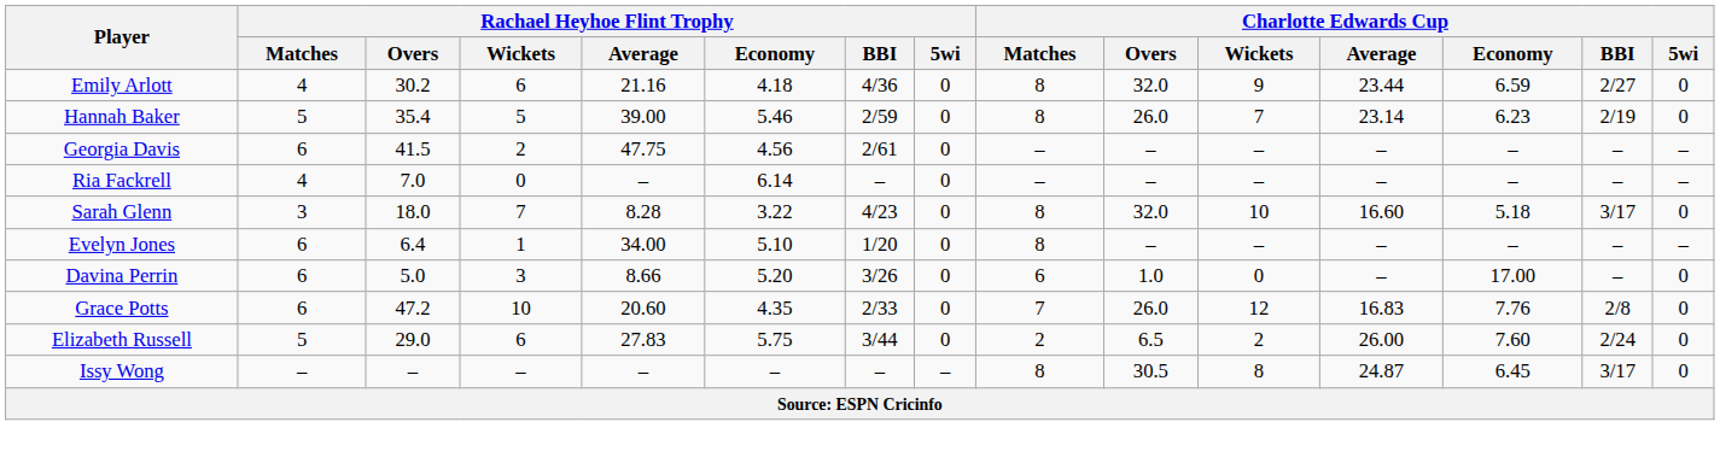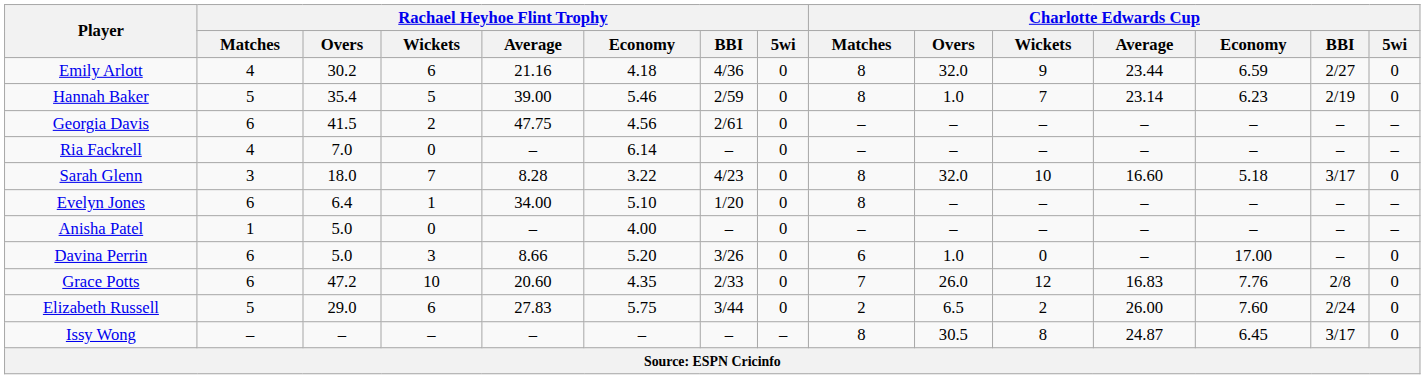 <table class="wikitable" style="text-align:center; width:86%;">
 <tr>
 <th rowspan=2>Player</th>
 <th colspan=7><a href='#'>Rachael Heyhoe Flint Trophy</a></th>
 <th colspan=7><a href='#'>Charlotte Edwards Cup</a></th>
 </tr>
 <tr>
 <th>Matches</th>
 <th>Overs</th>
 <th>Wickets</th>
 <th>Average</th>
 <th>Economy</th>
 <th>BBI</th>
 <th>5wi</th>
 <th>Matches</th>
 <th>Overs</th>
 <th>Wickets</th>
 <th>Average</th>
 <th>Economy</th>
 <th>BBI</th>
 <th>5wi</th>
 </tr>
 <tr>
 <td><a href='#'>Emily Arlott</a></td>
 <td>4</td>
 <td>30.2</td>
 <td>6</td>
 <td>21.16</td>
 <td>4.18</td>
 <td>4/36</td>
 <td>0</td>
 <td>8</td>
 <td>32.0</td>
 <td>9</td>
 <td>23.44</td>
 <td>6.59</td>
 <td>2/27</td>
 <td>0</td>
 </tr>
 <tr>
 <td><a href='#'>Hannah Baker</a></td>
 <td>5</td>
 <td>35.4</td>
 <td>5</td>
 <td>39.00</td>
 <td>5.46</td>
 <td>2/59</td>
 <td>0</td>
 <td>8</td>
-<td>26.0</td>
+<td>1.0</td>
 <td>7</td>
 <td>23.14</td>
 <td>6.23</td>
 <td>2/19</td>
 <td>0</td>
 </tr>
 <tr>
 <td><a href='#'>Georgia Davis</a></td>
 <td>6</td>
 <td>41.5</td>
 <td>2</td>
 <td>47.75</td>
 <td>4.56</td>
 <td>2/61</td>
 <td>0</td>
 <td>–</td>
 <td>–</td>
 <td>–</td>
 <td>–</td>
 <td>–</td>
 <td>–</td>
 <td>–</td>
 </tr>
 <tr>
 <td><a href='#'>Ria Fackrell</a></td>
 <td>4</td>
 <td>7.0</td>
 <td>0</td>
 <td>–</td>
 <td>6.14</td>
 <td>–</td>
 <td>0</td>
 <td>–</td>
 <td>–</td>
 <td>–</td>
 <td>–</td>
 <td>–</td>
 <td>–</td>
 <td>–</td>
 </tr>
 <tr>
 <td><a href='#'>Sarah Glenn</a></td>
 <td>3</td>
 <td>18.0</td>
 <td>7</td>
 <td>8.28</td>
 <td>3.22</td>
 <td>4/23</td>
 <td>0</td>
 <td>8</td>
 <td>32.0</td>
 <td>10</td>
 <td>16.60</td>
 <td>5.18</td>
 <td>3/17</td>
 <td>0</td>
 </tr>
 <tr>
 <td><a href='#'>Evelyn Jones</a></td>
 <td>6</td>
 <td>6.4</td>
 <td>1</td>
 <td>34.00</td>
 <td>5.10</td>
 <td>1/20</td>
 <td>0</td>
 <td>8</td>
+<td>–</td>
+<td>–</td>
+<td>–</td>
+<td>–</td>
+<td>–</td>
+<td>–</td>
+</tr>
+<tr>
+<td><a href='#'>Anisha Patel</a></td>
+<td>1</td>
+<td>5.0</td>
+<td>0</td>
+<td>–</td>
+<td>4.00</td>
+<td>–</td>
+<td>0</td>
+<td>–</td>
 <td>–</td>
 <td>–</td>
 <td>–</td>
 <td>–</td>
 <td>–</td>
 <td>–</td>
 </tr>
 <tr>
 <td><a href='#'>Davina Perrin</a></td>
 <td>6</td>
 <td>5.0</td>
 <td>3</td>
 <td>8.66</td>
 <td>5.20</td>
 <td>3/26</td>
 <td>0</td>
 <td>6</td>
 <td>1.0</td>
 <td>0</td>
 <td>–</td>
 <td>17.00</td>
 <td>–</td>
 <td>0</td>
 </tr>
 <tr>
 <td><a href='#'>Grace Potts</a></td>
 <td>6</td>
 <td>47.2</td>
 <td>10</td>
 <td>20.60</td>
 <td>4.35</td>
 <td>2/33</td>
 <td>0</td>
 <td>7</td>
 <td>26.0</td>
 <td>12</td>
 <td>16.83</td>
 <td>7.76</td>
 <td>2/8</td>
 <td>0</td>
 </tr>
 <tr>
 <td><a href='#'>Elizabeth Russell</a></td>
 <td>5</td>
 <td>29.0</td>
 <td>6</td>
 <td>27.83</td>
 <td>5.75</td>
 <td>3/44</td>
 <td>0</td>
 <td>2</td>
 <td>6.5</td>
 <td>2</td>
 <td>26.00</td>
 <td>7.60</td>
 <td>2/24</td>
 <td>0</td>
 </tr>
 <tr>
 <td><a href='#'>Issy Wong</a></td>
 <td>–</td>
 <td>–</td>
 <td>–</td>
 <td>–</td>
 <td>–</td>
 <td>–</td>
 <td>–</td>
 <td>8</td>
 <td>30.5</td>
 <td>8</td>
 <td>24.87</td>
 <td>6.45</td>
 <td>3/17</td>
 <td>0</td>
 </tr>
 <tr>
 <th colspan="15"><small>Source: ESPN Cricinfo</small></th>
 </tr>
 </table>
